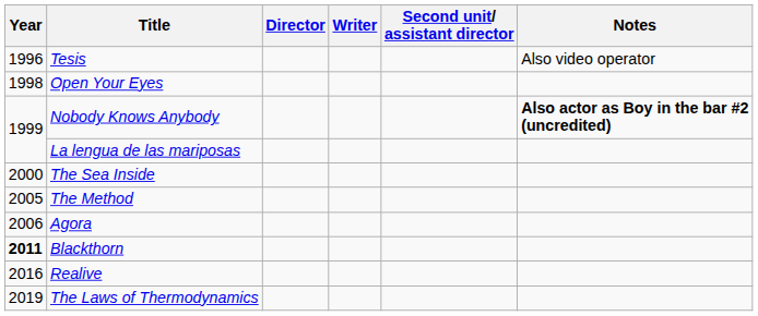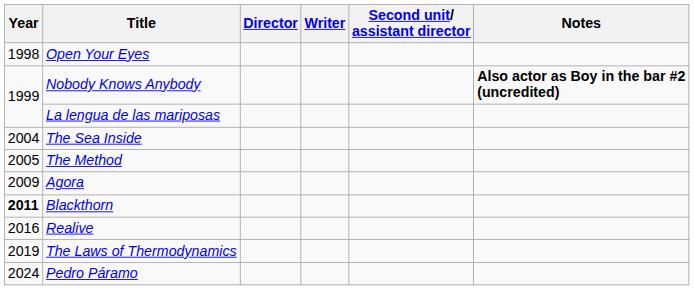 <table class="wikitable">
 <tr>
 <th>Year</th>
 <th>Title</th>
 <th><a href='#'>Director</a></th>
 <th><a href='#'>Writer</a></th>
 <th><a href='#'>Second unit</a>/<br><a href='#'>assistant director</a></th>
 <th>Notes</th>
-</tr>
-<tr>
-<td>1996</td>
-<td><em><a href='#'>Tesis</a></em></td>
-<td></td>
-<td></td>
-<td></td>
-<td>Also video operator</td>
 </tr>
 <tr>
 <td>1998</td>
 <td><em><a href='#'>Open Your Eyes</a></em></td>
 <td></td>
 <td></td>
 <td></td>
 <td></td>
 </tr>
 <tr>
 <td rowspan=2>1999</td>
 <td><em><a href='#'>Nobody Knows Anybody</a></em></td>
 <td></td>
 <td></td>
 <td></td>
 <td><strong>Also actor as Boy in the bar #2<br>(uncredited)</strong></td>
 </tr>
 <tr>
 <td><em><a href='#'>La lengua de las mariposas</a></em></td>
 <td></td>
 <td></td>
 <td></td>
 <td></td>
 </tr>
 <tr>
-<td>2000</td>
+<td>2004</td>
 <td><em><a href='#'>The Sea Inside</a></em></td>
 <td></td>
 <td></td>
 <td></td>
 <td></td>
 </tr>
 <tr>
 <td>2005</td>
 <td><em><a href='#'>The Method</a></em></td>
 <td></td>
 <td></td>
 <td></td>
 <td></td>
 </tr>
 <tr>
-<td>2006</td>
+<td>2009</td>
 <td><em><a href='#'>Agora</a></em></td>
 <td></td>
 <td></td>
 <td></td>
 <td></td>
 </tr>
 <tr>
 <td><strong>2011</strong></td>
 <td><em><a href='#'>Blackthorn</a></em></td>
 <td></td>
 <td></td>
 <td></td>
 <td></td>
 </tr>
 <tr>
 <td>2016</td>
 <td><em><a href='#'>Realive</a></em></td>
 <td></td>
 <td></td>
 <td></td>
 </tr>
 <tr>
 <td>2019</td>
 <td><em><a href='#'>The Laws of Thermodynamics</a></em></td>
 <td></td>
 <td></td>
 <td></td>
 <td></td>
 </tr>
+<tr>
+<td>2024</td>
+<td><em><a href='#'>Pedro Páramo</a></em></td>
+<td></td>
+<td></td>
+<td></td>
+<td></td>
+</tr>
 </table>
